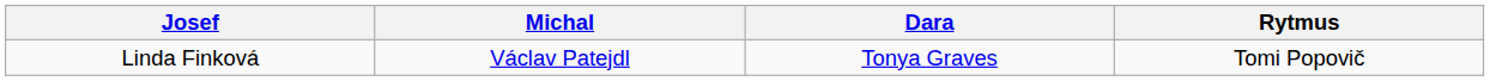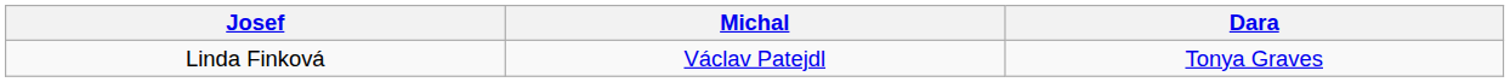 <table class="wikitable" width="85%">
 <tr>
 <th width="70"><a href='#'>Josef</a></th>
 <th width="70"><a href='#'>Michal</a></th>
 <th width="70"><a href='#'>Dara</a></th>
-<th width="70">Rytmus</th>
 </tr>
 <tr>
 <td align="center">Linda Finková</td>
 <td align="center"><a href='#'>Václav Patejdl</a></td>
 <td align="center"><a href='#'>Tonya Graves</a></td>
-<td align="center">Tomi Popovič</td>
 </tr>
 </table>
